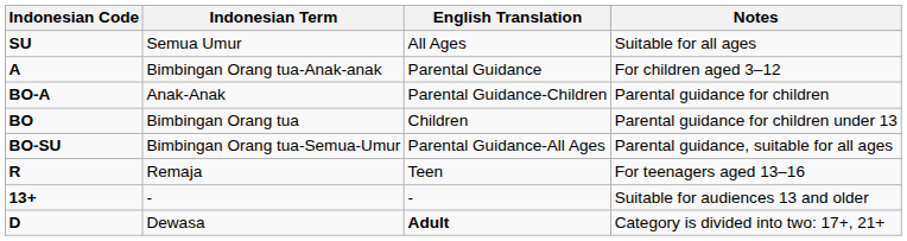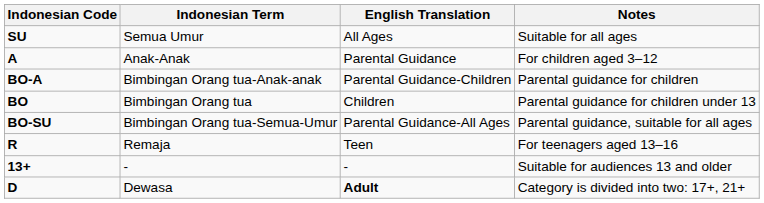 <table class="wikitable">
 <tr>
 <th>Indonesian Code</th>
 <th>Indonesian Term</th>
 <th>English Translation</th>
 <th>Notes</th>
 </tr>
 <tr>
 <td><strong>SU</strong></td>
 <td>Semua Umur</td>
 <td>All Ages</td>
 <td>Suitable for all ages</td>
 </tr>
 <tr>
 <td><strong>A</strong></td>
-<td>Bimbingan Orang tua-Anak-anak</td>
+<td>Anak-Anak</td>
 <td>Parental Guidance</td>
 <td>For children aged 3–12</td>
 </tr>
 <tr>
 <td><strong>BO-A</strong></td>
-<td>Anak-Anak</td>
+<td>Bimbingan Orang tua-Anak-anak</td>
 <td>Parental Guidance-Children</td>
 <td>Parental guidance for children</td>
 </tr>
 <tr>
 <td><strong>BO</strong></td>
 <td>Bimbingan Orang tua</td>
 <td>Children</td>
 <td>Parental guidance for children under 13</td>
 </tr>
 <tr>
 <td><strong>BO-SU</strong></td>
 <td>Bimbingan Orang tua-Semua-Umur</td>
 <td>Parental Guidance-All Ages</td>
 <td>Parental guidance, suitable for all ages</td>
 </tr>
 <tr>
 <td><strong>R</strong></td>
 <td>Remaja</td>
 <td>Teen</td>
 <td>For teenagers aged 13–16</td>
 </tr>
 <tr>
 <td><strong>13+</strong></td>
 <td>-</td>
 <td>-</td>
 <td>Suitable for audiences 13 and older</td>
 </tr>
 <tr>
 <td><strong>D</strong></td>
 <td>Dewasa</td>
 <td><strong>Adult</strong></td>
 <td>Category is divided into two: 17+, 21+</td>
 </tr>
 </table>
